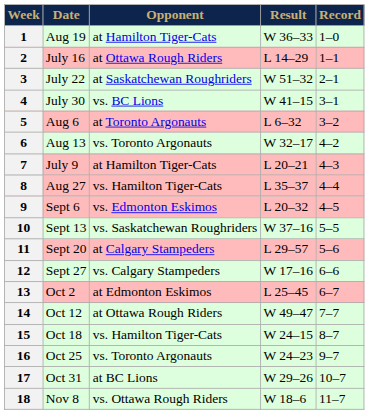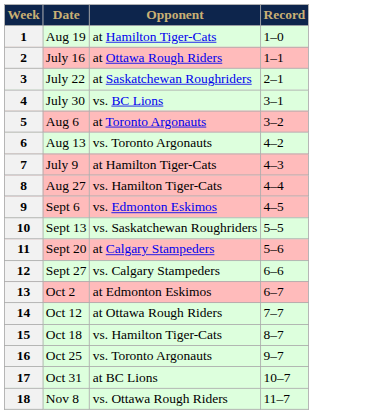 <table class="wikitable sortable">
 <tr>
 <th style="background:#0d254c;color:#c9b074;">Week</th>
 <th style="background:#0d254c;color:#c9b074;">Date</th>
 <th style="background:#0d254c;color:#c9b074;">Opponent</th>
-<th style="background:#0d254c;color:#c9b074;">Result</th>
 <th style="background:#0d254c;color:#c9b074;">Record</th>
 </tr>
 <tr style="background:#ddffdd">
 <th>1</th>
 <td>Aug 19</td>
 <td>at <a href='#'>Hamilton Tiger-Cats</a></td>
-<td>W 36–33</td>
 <td>1–0</td>
 </tr>
 <tr style="background:#ffbbbb">
 <th>2</th>
 <td>July 16</td>
 <td>at <a href='#'>Ottawa Rough Riders</a></td>
-<td>L 14–29</td>
 <td>1–1</td>
 </tr>
 <tr style="background:#ddffdd">
 <th>3</th>
 <td>July 22</td>
 <td>at <a href='#'>Saskatchewan Roughriders</a></td>
-<td>W 51–32</td>
 <td>2–1</td>
 </tr>
 <tr style="background:#ddffdd">
 <th>4</th>
 <td>July 30</td>
 <td>vs. <a href='#'>BC Lions</a></td>
-<td>W 41–15</td>
 <td>3–1</td>
 </tr>
 <tr style="background:#ffbbbb">
 <th>5</th>
 <td>Aug 6</td>
 <td>at <a href='#'>Toronto Argonauts</a></td>
-<td>L 6–32</td>
 <td>3–2</td>
 </tr>
 <tr style="background:#ddffdd">
 <th>6</th>
 <td>Aug 13</td>
 <td>vs. Toronto Argonauts</td>
-<td>W 32–17</td>
 <td>4–2</td>
 </tr>
 <tr style="background:#ffbbbb">
 <th>7</th>
 <td>July 9</td>
 <td>at Hamilton Tiger-Cats</td>
-<td>L 20–21</td>
 <td>4–3</td>
 </tr>
 <tr style="background:#ffbbbb">
 <th>8</th>
 <td>Aug 27</td>
 <td>vs. Hamilton Tiger-Cats</td>
-<td>L 35–37</td>
 <td>4–4</td>
 </tr>
 <tr style="background:#ffbbbb">
 <th>9</th>
 <td>Sept 6</td>
 <td>vs. <a href='#'>Edmonton Eskimos</a></td>
-<td>L 20–32</td>
 <td>4–5</td>
 </tr>
 <tr style="background:#ddffdd">
 <th>10</th>
 <td>Sept 13</td>
 <td>vs. Saskatchewan Roughriders</td>
-<td>W 37–16</td>
 <td>5–5</td>
 </tr>
 <tr style="background:#ffbbbb">
 <th>11</th>
 <td>Sept 20</td>
 <td>at <a href='#'>Calgary Stampeders</a></td>
-<td>L 29–57</td>
 <td>5–6</td>
 </tr>
 <tr style="background:#ddffdd">
 <th>12</th>
 <td>Sept 27</td>
 <td>vs. Calgary Stampeders</td>
-<td>W 17–16</td>
 <td>6–6</td>
 </tr>
 <tr style="background:#ffbbbb">
 <th>13</th>
 <td>Oct 2</td>
 <td>at Edmonton Eskimos</td>
-<td>L 25–45</td>
 <td>6–7</td>
 </tr>
 <tr style="background:#ddffdd">
 <th>14</th>
 <td>Oct 12</td>
 <td>at Ottawa Rough Riders</td>
-<td>W 49–47</td>
 <td>7–7</td>
 </tr>
 <tr style="background:#ddffdd">
 <th>15</th>
 <td>Oct 18</td>
 <td>vs. Hamilton Tiger-Cats</td>
-<td>W 24–15</td>
 <td>8–7</td>
 </tr>
 <tr style="background:#ddffdd">
 <th>16</th>
 <td>Oct 25</td>
 <td>vs. Toronto Argonauts</td>
-<td>W 24–23</td>
 <td>9–7</td>
 </tr>
 <tr style="background:#ddffdd">
 <th>17</th>
 <td>Oct 31</td>
 <td>at BC Lions</td>
-<td>W 29–26</td>
 <td>10–7</td>
 </tr>
 <tr style="background:#ddffdd">
 <th>18</th>
 <td>Nov 8</td>
 <td>vs. Ottawa Rough Riders</td>
-<td>W 18–6</td>
 <td>11–7</td>
 </tr>
 </table>
